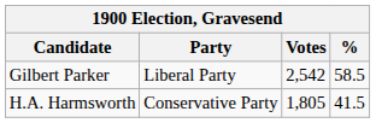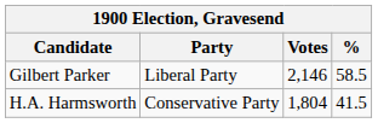 <table class="wikitable">
 <tr>
 <th colspan="4">1900 Election, Gravesend</th>
 </tr>
 <tr>
 <th>Candidate</th>
 <th>Party</th>
 <th>Votes</th>
 <th>%</th>
 </tr>
 <tr>
 <td>Gilbert Parker</td>
 <td>Liberal Party</td>
-<td>2,542</td>
+<td>2,146</td>
 <td>58.5</td>
 </tr>
 <tr>
 <td>H.A. Harmsworth</td>
 <td>Conservative Party</td>
-<td>1,805</td>
+<td>1,804</td>
 <td>41.5</td>
 </tr>
 </table>
